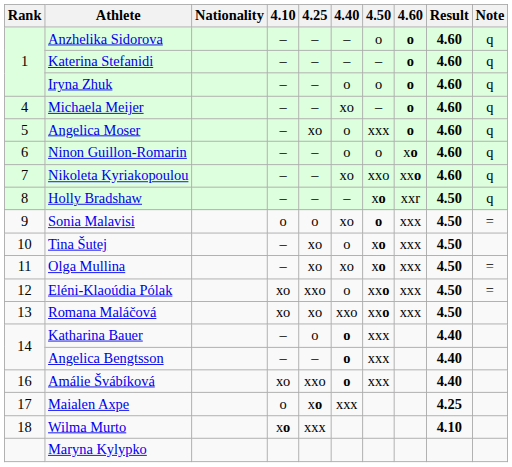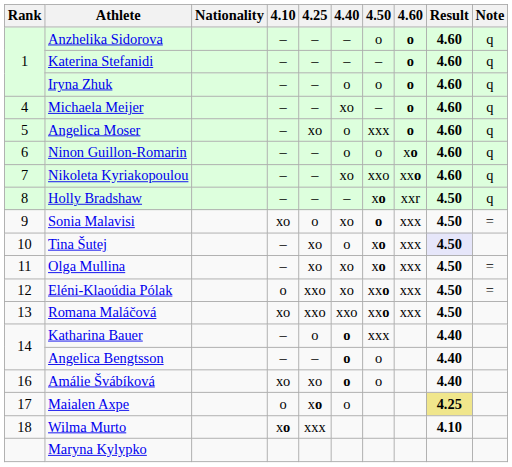 <table class="wikitable sortable" style="text-align:center">
 <tr>
 <th>Rank</th>
 <th>Athlete</th>
 <th>Nationality</th>
 <th>4.10</th>
 <th>4.25</th>
 <th>4.40</th>
 <th>4.50</th>
 <th>4.60</th>
 <th>Result</th>
 <th>Note</th>
 </tr>
 <tr bgcolor=ddffdd>
 <td rowspan=3>1</td>
 <td align=left><a href='#'>Anzhelika Sidorova</a></td>
 <td align=left></td>
 <td>–</td>
 <td>–</td>
 <td>–</td>
 <td>ο</td>
 <td><strong>ο</strong></td>
 <td><strong>4.60</strong></td>
 <td>q</td>
 </tr>
 <tr bgcolor=ddffdd>
 <td align=left><a href='#'>Katerina Stefanidi</a></td>
 <td align=left></td>
 <td>–</td>
 <td>–</td>
 <td>–</td>
 <td>–</td>
 <td><strong>ο</strong></td>
 <td><strong>4.60</strong></td>
 <td>q</td>
 </tr>
 <tr bgcolor=ddffdd>
 <td align=left><a href='#'>Iryna Zhuk</a></td>
 <td align=left></td>
 <td>–</td>
 <td>–</td>
 <td>o</td>
 <td>o</td>
 <td><strong>ο</strong></td>
 <td><strong>4.60</strong></td>
 <td>q</td>
 </tr>
 <tr bgcolor=ddffdd>
 <td>4</td>
 <td align=left><a href='#'>Michaela Meijer</a></td>
 <td align=left></td>
 <td>–</td>
 <td>–</td>
 <td>xo</td>
 <td>–</td>
 <td><strong>o</strong></td>
 <td><strong>4.60</strong></td>
 <td>q</td>
 </tr>
 <tr bgcolor=ddffdd>
 <td>5</td>
 <td align=left><a href='#'>Angelica Moser</a></td>
 <td align=left></td>
 <td>–</td>
 <td>xo</td>
 <td>o</td>
 <td>xxx</td>
 <td><strong>o</strong></td>
 <td><strong>4.60</strong></td>
 <td>q</td>
 </tr>
 <tr bgcolor=ddffdd>
 <td>6</td>
 <td align=left><a href='#'>Ninon Guillon-Romarin</a></td>
 <td align=left></td>
 <td>–</td>
 <td>–</td>
 <td>o</td>
 <td>o</td>
 <td>x<strong>o</strong></td>
 <td><strong>4.60</strong></td>
 <td>q</td>
 </tr>
 <tr bgcolor=ddffdd>
 <td>7</td>
 <td align=left><a href='#'>Nikoleta Kyriakopoulou</a></td>
 <td align=left></td>
 <td>–</td>
 <td>–</td>
 <td>xo</td>
 <td>xxo</td>
 <td>xx<strong>o</strong></td>
 <td><strong>4.60</strong></td>
 <td>q</td>
 </tr>
 <tr bgcolor=ddffdd>
 <td>8</td>
 <td align=left><a href='#'>Holly Bradshaw</a></td>
 <td align=left></td>
 <td>–</td>
 <td>–</td>
 <td>–</td>
 <td>x<strong>o</strong></td>
 <td>xxr</td>
 <td><strong>4.50</strong></td>
 <td>q</td>
 </tr>
 <tr>
 <td>9</td>
 <td align=left><a href='#'>Sonia Malavisi</a></td>
 <td align=left></td>
-<td>o</td>
+<td>xo</td>
 <td>o</td>
 <td>xo</td>
 <td><strong>o</strong></td>
 <td>xxx</td>
 <td><strong>4.50</strong></td>
 <td>=</td>
 </tr>
 <tr>
 <td>10</td>
 <td align=left><a href='#'>Tina Šutej</a></td>
 <td align=left></td>
 <td>–</td>
 <td>xo</td>
 <td>o</td>
 <td>x<strong>o</strong></td>
 <td>xxx</td>
-<td><strong>4.50</strong></td>
+<td style="background: lavender;"><strong>4.50</strong></td>
 <td></td>
 </tr>
 <tr>
 <td>11</td>
 <td align=left><a href='#'>Olga Mullina</a></td>
 <td align=left></td>
 <td>–</td>
 <td>xo</td>
 <td>xo</td>
 <td>x<strong>o</strong></td>
 <td>xxx</td>
 <td><strong>4.50</strong></td>
 <td>=</td>
 </tr>
 <tr>
 <td>12</td>
 <td align=left><a href='#'>Eléni-Klaoúdia Pólak</a></td>
 <td align=left></td>
+<td>o</td>
+<td>xxo</td>
 <td>xo</td>
-<td>xxo</td>
-<td>o</td>
 <td>xx<strong>o</strong></td>
 <td>xxx</td>
 <td><strong>4.50</strong></td>
 <td>=</td>
 </tr>
 <tr>
 <td>13</td>
 <td align=left><a href='#'>Romana Maláčová</a></td>
 <td align=left></td>
 <td>xo</td>
-<td>xo</td>
+<td>xxo</td>
 <td>xxo</td>
 <td>xx<strong>o</strong></td>
 <td>xxx</td>
 <td><strong>4.50</strong></td>
 <td></td>
 </tr>
 <tr>
 <td rowspan=2>14</td>
 <td align=left><a href='#'>Katharina Bauer</a></td>
 <td align=left></td>
 <td>–</td>
 <td>o</td>
 <td><strong>o</strong></td>
 <td>xxx</td>
 <td></td>
 <td><strong>4.40</strong></td>
 <td></td>
 </tr>
 <tr>
 <td align=left><a href='#'>Angelica Bengtsson</a></td>
 <td align=left></td>
 <td>–</td>
 <td>–</td>
 <td><strong>o</strong></td>
-<td>xxx</td>
+<td>o</td>
 <td></td>
 <td><strong>4.40</strong></td>
 <td></td>
 </tr>
 <tr>
 <td>16</td>
 <td align=left><a href='#'>Amálie Švábíková</a></td>
 <td align=left></td>
 <td>xo</td>
-<td>xxo</td>
+<td>xo</td>
 <td><strong>o</strong></td>
-<td>xxx</td>
+<td>o</td>
 <td></td>
 <td><strong>4.40</strong></td>
 <td></td>
 </tr>
 <tr>
 <td>17</td>
 <td align=left><a href='#'>Maialen Axpe</a></td>
 <td align=left></td>
 <td>o</td>
 <td>x<strong>o</strong></td>
-<td>xxx</td>
+<td>o</td>
 <td></td>
 <td></td>
-<td><strong>4.25</strong></td>
+<td style="background: khaki;"><strong>4.25</strong></td>
 <td></td>
 </tr>
 <tr>
 <td>18</td>
 <td align=left><a href='#'>Wilma Murto</a></td>
 <td align=left></td>
 <td>x<strong>o</strong></td>
 <td>xxx</td>
 <td></td>
 <td></td>
 <td></td>
 <td><strong>4.10</strong></td>
 <td></td>
 </tr>
 <tr>
 <td></td>
 <td align=left><a href='#'>Maryna Kylypko</a></td>
 <td align=left></td>
 <td></td>
 <td></td>
 <td></td>
 <td></td>
 <td></td>
 <td><strong></strong></td>
 <td></td>
 </tr>
 </table>
